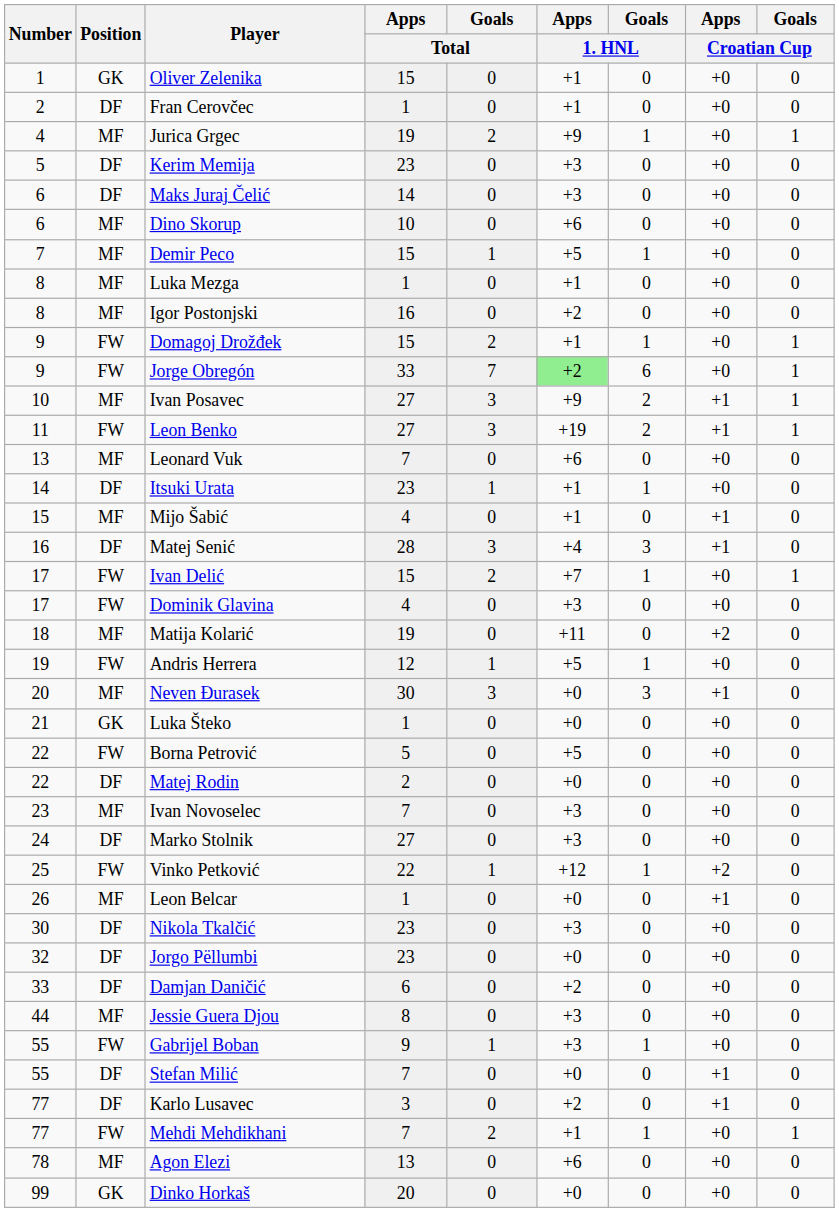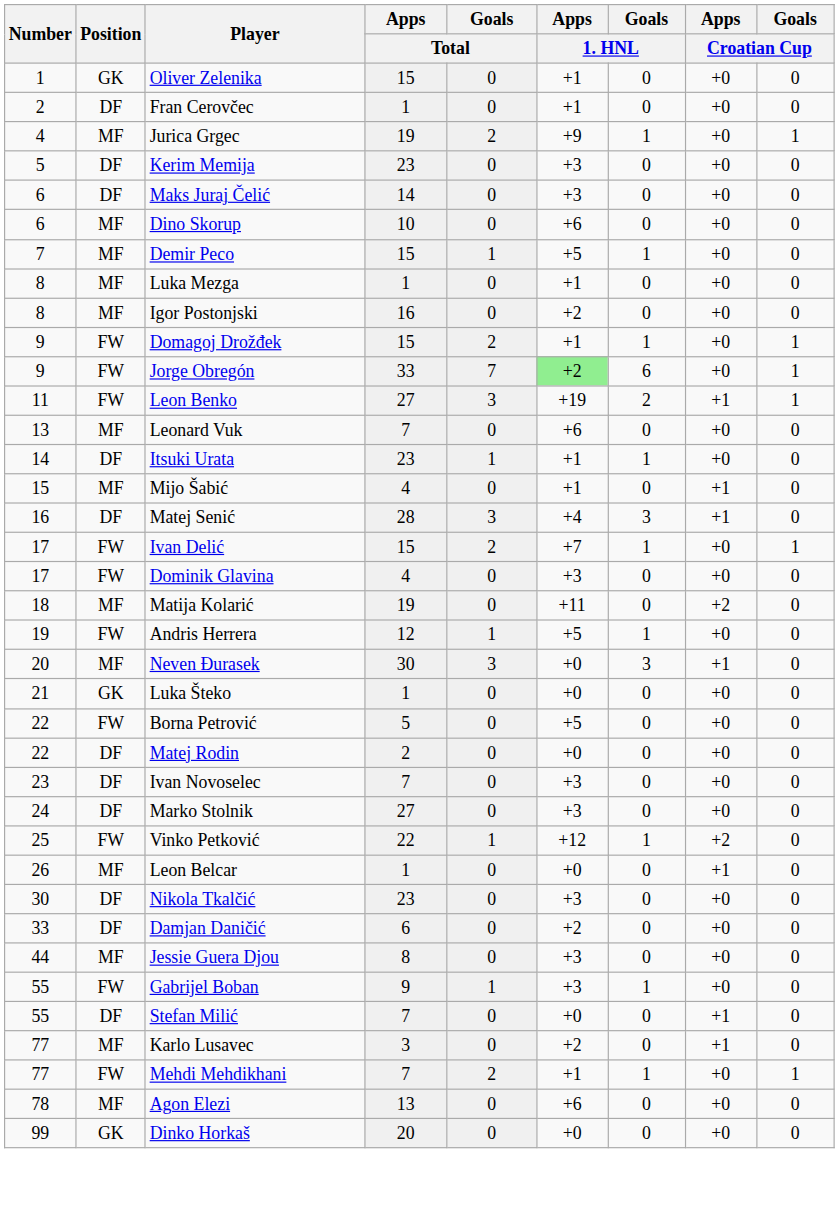 <table class="wikitable sortable" style="font-size: 95%; text-align: center;">
 <tr>
 <th width=40 rowspan="2" align="center">Number</th>
 <th width=40 rowspan="2" align="center">Position</th>
 <th width=180 rowspan="2" align="center">Player</th>
 <th>Apps</th>
 <th>Goals</th>
 <th>Apps</th>
 <th>Goals</th>
 <th>Apps</th>
 <th>Goals</th>
 </tr>
 <tr>
 <th class="unsortable" width=140 colspan="2" align="center">Total</th>
 <th class="unsortable" width=120 colspan="2" align="center"><a href='#'>1. HNL</a></th>
 <th class="unsortable" width=120 colspan="2" align="center"><a href='#'>Croatian Cup</a></th>
 </tr>
 <tr>
 <td>1</td>
 <td>GK</td>
 <td style="text-align:left;"> <a href='#'>Oliver Zelenika</a></td>
 <td style="background: #F0F0F0">15</td>
 <td style="background: #F0F0F0">0</td>
 <td>+1</td>
 <td>0</td>
 <td>+0</td>
 <td>0</td>
 </tr>
 <tr>
 <td>2</td>
 <td>DF</td>
 <td style="text-align:left;"> Fran Cerovčec</td>
 <td style="background: #F0F0F0">1</td>
 <td style="background: #F0F0F0">0</td>
 <td>+1</td>
 <td>0</td>
 <td>+0</td>
 <td>0</td>
 </tr>
 <tr>
 <td>4</td>
 <td>MF</td>
 <td style="text-align:left;"> Jurica Grgec</td>
 <td style="background: #F0F0F0">19</td>
 <td style="background: #F0F0F0">2</td>
 <td>+9</td>
 <td>1</td>
 <td>+0</td>
 <td>1</td>
 </tr>
 <tr>
 <td>5</td>
 <td>DF</td>
 <td style="text-align:left;"> <a href='#'>Kerim Memija</a></td>
 <td style="background: #F0F0F0">23</td>
 <td style="background: #F0F0F0">0</td>
 <td>+3</td>
 <td>0</td>
 <td>+0</td>
 <td>0</td>
 </tr>
 <tr>
 <td>6</td>
 <td>DF</td>
 <td style="text-align:left;"> <a href='#'>Maks Juraj Čelić</a></td>
 <td style="background: #F0F0F0">14</td>
 <td style="background: #F0F0F0">0</td>
 <td>+3</td>
 <td>0</td>
 <td>+0</td>
 <td>0</td>
 </tr>
 <tr>
 <td>6</td>
 <td>MF</td>
 <td style="text-align:left;"> <a href='#'>Dino Skorup</a></td>
 <td style="background: #F0F0F0">10</td>
 <td style="background: #F0F0F0">0</td>
 <td>+6</td>
 <td>0</td>
 <td>+0</td>
 <td>0</td>
 </tr>
 <tr>
 <td>7</td>
 <td>MF</td>
 <td style="text-align:left;"> <a href='#'>Demir Peco</a></td>
 <td style="background: #F0F0F0">15</td>
 <td style="background: #F0F0F0">1</td>
 <td>+5</td>
 <td>1</td>
 <td>+0</td>
 <td>0</td>
 </tr>
 <tr>
 <td>8</td>
 <td>MF</td>
 <td style="text-align:left;"> Luka Mezga</td>
 <td style="background: #F0F0F0">1</td>
 <td style="background: #F0F0F0">0</td>
 <td>+1</td>
 <td>0</td>
 <td>+0</td>
 <td>0</td>
 </tr>
 <tr>
 <td>8</td>
 <td>MF</td>
 <td style="text-align:left;"> Igor Postonjski</td>
 <td style="background: #F0F0F0">16</td>
 <td style="background: #F0F0F0">0</td>
 <td>+2</td>
 <td>0</td>
 <td>+0</td>
 <td>0</td>
 </tr>
 <tr>
 <td>9</td>
 <td>FW</td>
 <td style="text-align:left;"> <a href='#'>Domagoj Drožđek</a></td>
 <td style="background: #F0F0F0">15</td>
 <td style="background: #F0F0F0">2</td>
 <td>+1</td>
 <td>1</td>
 <td>+0</td>
 <td>1</td>
 </tr>
 <tr>
 <td>9</td>
 <td>FW</td>
 <td style="text-align:left;"> <a href='#'>Jorge Obregón</a></td>
 <td style="background: #F0F0F0">33</td>
 <td style="background: #F0F0F0">7</td>
 <td style="background: lightgreen;">+2</td>
 <td>6</td>
 <td>+0</td>
-<td>1</td>
-</tr>
-<tr>
-<td>10</td>
-<td>MF</td>
-<td style="text-align:left;"> Ivan Posavec</td>
-<td style="background: #F0F0F0">27</td>
-<td style="background: #F0F0F0">3</td>
-<td>+9</td>
-<td>2</td>
-<td>+1</td>
 <td>1</td>
 </tr>
 <tr>
 <td>11</td>
 <td>FW</td>
 <td style="text-align:left;"> <a href='#'>Leon Benko</a></td>
 <td style="background: #F0F0F0">27</td>
 <td style="background: #F0F0F0">3</td>
 <td>+19</td>
 <td>2</td>
 <td>+1</td>
 <td>1</td>
 </tr>
 <tr>
 <td>13</td>
 <td>MF</td>
 <td style="text-align:left;"> Leonard Vuk</td>
 <td style="background: #F0F0F0">7</td>
 <td style="background: #F0F0F0">0</td>
 <td>+6</td>
 <td>0</td>
 <td>+0</td>
 <td>0</td>
 </tr>
 <tr>
 <td>14</td>
 <td>DF</td>
 <td style="text-align:left;"> <a href='#'>Itsuki Urata</a></td>
 <td style="background: #F0F0F0">23</td>
 <td style="background: #F0F0F0">1</td>
 <td>+1</td>
 <td>1</td>
 <td>+0</td>
 <td>0</td>
 </tr>
 <tr>
 <td>15</td>
 <td>MF</td>
 <td style="text-align:left;"> Mijo Šabić</td>
 <td style="background: #F0F0F0">4</td>
 <td style="background: #F0F0F0">0</td>
 <td>+1</td>
 <td>0</td>
 <td>+1</td>
 <td>0</td>
 </tr>
 <tr>
 <td>16</td>
 <td>DF</td>
 <td style="text-align:left;"> Matej Senić</td>
 <td style="background: #F0F0F0">28</td>
 <td style="background: #F0F0F0">3</td>
 <td>+4</td>
 <td>3</td>
 <td>+1</td>
 <td>0</td>
 </tr>
 <tr>
 <td>17</td>
 <td>FW</td>
 <td style="text-align:left;"> <a href='#'>Ivan Delić</a></td>
 <td style="background: #F0F0F0">15</td>
 <td style="background: #F0F0F0">2</td>
 <td>+7</td>
 <td>1</td>
 <td>+0</td>
 <td>1</td>
 </tr>
 <tr>
 <td>17</td>
 <td>FW</td>
 <td style="text-align:left;"> <a href='#'>Dominik Glavina</a></td>
 <td style="background: #F0F0F0">4</td>
 <td style="background: #F0F0F0">0</td>
 <td>+3</td>
 <td>0</td>
 <td>+0</td>
 <td>0</td>
 </tr>
 <tr>
 <td>18</td>
 <td>MF</td>
 <td style="text-align:left;"> Matija Kolarić</td>
 <td style="background: #F0F0F0">19</td>
 <td style="background: #F0F0F0">0</td>
 <td>+11</td>
 <td>0</td>
 <td>+2</td>
 <td>0</td>
 </tr>
 <tr>
 <td>19</td>
 <td>FW</td>
 <td style="text-align:left;"> Andris Herrera</td>
 <td style="background: #F0F0F0">12</td>
 <td style="background: #F0F0F0">1</td>
 <td>+5</td>
 <td>1</td>
 <td>+0</td>
 <td>0</td>
 </tr>
 <tr>
 <td>20</td>
 <td>MF</td>
 <td style="text-align:left;"> <a href='#'>Neven Đurasek</a></td>
 <td style="background: #F0F0F0">30</td>
 <td style="background: #F0F0F0">3</td>
 <td>+0</td>
 <td>3</td>
 <td>+1</td>
 <td>0</td>
 </tr>
 <tr>
 <td>21</td>
 <td>GK</td>
 <td style="text-align:left;"> Luka Šteko</td>
 <td style="background: #F0F0F0">1</td>
 <td style="background: #F0F0F0">0</td>
 <td>+0</td>
 <td>0</td>
 <td>+0</td>
 <td>0</td>
 </tr>
 <tr>
 <td>22</td>
 <td>FW</td>
 <td style="text-align:left;"> Borna Petrović</td>
 <td style="background: #F0F0F0">5</td>
 <td style="background: #F0F0F0">0</td>
 <td>+5</td>
 <td>0</td>
 <td>+0</td>
 <td>0</td>
 </tr>
 <tr>
 <td>22</td>
 <td>DF</td>
 <td style="text-align:left;"> <a href='#'>Matej Rodin</a></td>
 <td style="background: #F0F0F0">2</td>
 <td style="background: #F0F0F0">0</td>
 <td>+0</td>
 <td>0</td>
 <td>+0</td>
 <td>0</td>
 </tr>
 <tr>
 <td>23</td>
-<td>MF</td>
+<td>DF</td>
 <td style="text-align:left;"> Ivan Novoselec</td>
 <td style="background: #F0F0F0">7</td>
 <td style="background: #F0F0F0">0</td>
 <td>+3</td>
 <td>0</td>
 <td>+0</td>
 <td>0</td>
 </tr>
 <tr>
 <td>24</td>
 <td>DF</td>
 <td style="text-align:left;"> Marko Stolnik</td>
 <td style="background: #F0F0F0">27</td>
 <td style="background: #F0F0F0">0</td>
 <td>+3</td>
 <td>0</td>
 <td>+0</td>
 <td>0</td>
 </tr>
 <tr>
 <td>25</td>
 <td>FW</td>
 <td style="text-align:left;"> Vinko Petković</td>
 <td style="background: #F0F0F0">22</td>
 <td style="background: #F0F0F0">1</td>
 <td>+12</td>
 <td>1</td>
 <td>+2</td>
 <td>0</td>
 </tr>
 <tr>
 <td>26</td>
 <td>MF</td>
 <td style="text-align:left;"> Leon Belcar</td>
 <td style="background: #F0F0F0">1</td>
 <td style="background: #F0F0F0">0</td>
 <td>+0</td>
 <td>0</td>
 <td>+1</td>
 <td>0</td>
 </tr>
 <tr>
 <td>30</td>
 <td>DF</td>
 <td style="text-align:left;"> <a href='#'>Nikola Tkalčić</a></td>
 <td style="background: #F0F0F0">23</td>
 <td style="background: #F0F0F0">0</td>
 <td>+3</td>
 <td>0</td>
 <td>+0</td>
 <td>0</td>
 </tr>
 <tr>
-<td>32</td>
-<td>DF</td>
-<td style="text-align:left;"> <a href='#'>Jorgo Pëllumbi</a></td>
-<td style="background: #F0F0F0">23</td>
-<td style="background: #F0F0F0">0</td>
-<td>+0</td>
-<td>0</td>
-<td>+0</td>
-<td>0</td>
-</tr>
-<tr>
 <td>33</td>
 <td>DF</td>
 <td style="text-align:left;"> <a href='#'>Damjan Daničić</a></td>
 <td style="background: #F0F0F0">6</td>
 <td style="background: #F0F0F0">0</td>
 <td>+2</td>
 <td>0</td>
 <td>+0</td>
 <td>0</td>
 </tr>
 <tr>
 <td>44</td>
 <td>MF</td>
 <td style="text-align:left;"> <a href='#'>Jessie Guera Djou</a></td>
 <td style="background: #F0F0F0">8</td>
 <td style="background: #F0F0F0">0</td>
 <td>+3</td>
 <td>0</td>
 <td>+0</td>
 <td>0</td>
 </tr>
 <tr>
 <td>55</td>
 <td>FW</td>
 <td style="text-align:left;"> <a href='#'>Gabrijel Boban</a></td>
 <td style="background: #F0F0F0">9</td>
 <td style="background: #F0F0F0">1</td>
 <td>+3</td>
 <td>1</td>
 <td>+0</td>
 <td>0</td>
 </tr>
 <tr>
 <td>55</td>
 <td>DF</td>
 <td style="text-align:left;"> <a href='#'>Stefan Milić</a></td>
 <td style="background: #F0F0F0">7</td>
 <td style="background: #F0F0F0">0</td>
 <td>+0</td>
 <td>0</td>
 <td>+1</td>
 <td>0</td>
 </tr>
 <tr>
 <td>77</td>
-<td>DF</td>
+<td>MF</td>
 <td style="text-align:left;"> Karlo Lusavec</td>
 <td style="background: #F0F0F0">3</td>
 <td style="background: #F0F0F0">0</td>
 <td>+2</td>
 <td>0</td>
 <td>+1</td>
 <td>0</td>
 </tr>
 <tr>
 <td>77</td>
 <td>FW</td>
 <td style="text-align:left;"> <a href='#'>Mehdi Mehdikhani</a></td>
 <td style="background: #F0F0F0">7</td>
 <td style="background: #F0F0F0">2</td>
 <td>+1</td>
 <td>1</td>
 <td>+0</td>
 <td>1</td>
 </tr>
 <tr>
 <td>78</td>
 <td>MF</td>
 <td style="text-align:left;"> <a href='#'>Agon Elezi</a></td>
 <td style="background: #F0F0F0">13</td>
 <td style="background: #F0F0F0">0</td>
 <td>+6</td>
 <td>0</td>
 <td>+0</td>
 <td>0</td>
 </tr>
 <tr>
 <td>99</td>
 <td>GK</td>
 <td style="text-align:left;"> <a href='#'>Dinko Horkaš</a></td>
 <td style="background: #F0F0F0">20</td>
 <td style="background: #F0F0F0">0</td>
 <td>+0</td>
 <td>0</td>
 <td>+0</td>
 <td>0</td>
 </tr>
 </table>
